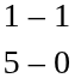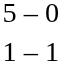 <table style="text-align:center">
 <tr>
 <th width=200></th>
 <th width=100></th>
 <th width=200></th>
 </tr>
 <tr>
 <td align=right><strong></strong></td>
+<td>5 – 0</td>
+<td align=left></td>
+</tr>
+<tr>
+<td align=right><strong></strong></td>
 <td>1 – 1</td>
 <td align=left><strong></strong></td>
 </tr>
-<tr>
-<td align=right><strong></strong></td>
-<td>5 – 0</td>
-<td align=left></td>
-</tr>
 </table>
